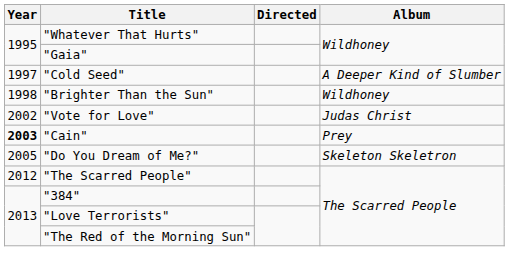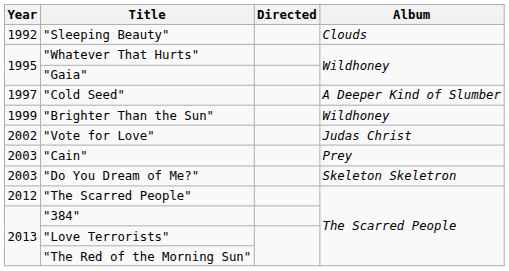 <table class="wikitable">
 <tr>
 <th>Year</th>
 <th>Title</th>
 <th>Directed</th>
 <th>Album</th>
+</tr>
+<tr>
+<td>1992</td>
+<td>"Sleeping Beauty"</td>
+<td></td>
+<td><em>Clouds</em></td>
 </tr>
 <tr>
 <td rowspan=2>1995</td>
 <td>"Whatever That Hurts"</td>
 <td></td>
 <td rowspan=2><em>Wildhoney</em></td>
 </tr>
 <tr>
 <td>"Gaia"</td>
 <td></td>
 </tr>
 <tr>
 <td>1997</td>
 <td>"Cold Seed"</td>
 <td></td>
 <td><em>A Deeper Kind of Slumber</em></td>
 </tr>
 <tr>
-<td>1998</td>
+<td>1999</td>
 <td>"Brighter Than the Sun"</td>
 <td></td>
 <td><em>Wildhoney</em></td>
 </tr>
 <tr>
 <td>2002</td>
 <td>"Vote for Love"</td>
 <td></td>
 <td><em>Judas Christ</em></td>
 </tr>
 <tr>
-<td><strong>2003</strong></td>
+<td>2003</td>
 <td>"Cain"</td>
 <td></td>
 <td><em>Prey</em></td>
 </tr>
 <tr>
-<td>2005</td>
+<td>2003</td>
 <td>"Do You Dream of Me?"</td>
 <td></td>
 <td><em>Skeleton Skeletron</em></td>
 </tr>
 <tr>
 <td>2012</td>
 <td>"The Scarred People"</td>
 <td></td>
 <td rowspan=4><em>The Scarred People</em></td>
 </tr>
 <tr>
 <td rowspan=3>2013</td>
 <td>"384"</td>
 <td></td>
 </tr>
 <tr>
 <td>"Love Terrorists"</td>
 <td rowspan=2></td>
 </tr>
 <tr>
 <td>"The Red of the Morning Sun"</td>
 </tr>
 </table>
